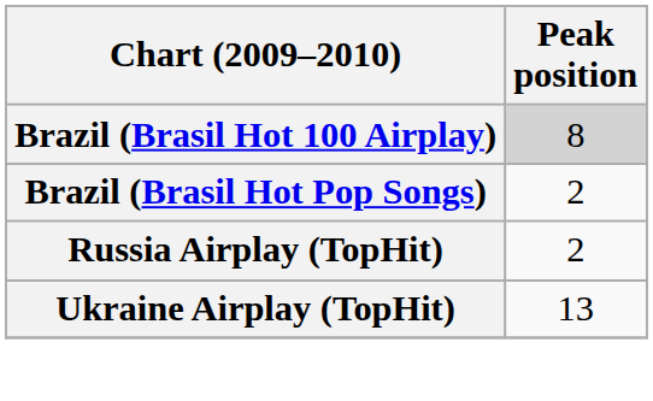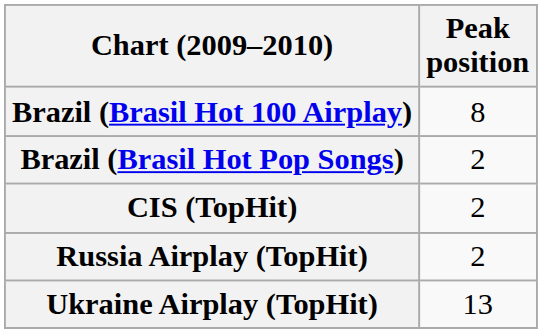 <table class="wikitable sortable plainrowheaders" style="text-align:center">
 <tr>
 <th scope="col">Chart (2009–2010)</th>
 <th scope="col">Peak<br>position</th>
 </tr>
 <tr>
 <th scope="row">Brazil (<a href='#'>Brasil Hot 100 Airplay</a>)</th>
-<td style="background: lightgrey;">8</td>
+<td>8</td>
 </tr>
 <tr>
 <th scope="row">Brazil (<a href='#'>Brasil Hot Pop Songs</a>)</th>
+<td>2</td>
+</tr>
+<tr>
+<th scope="row">CIS (TopHit)</th>
 <td>2</td>
 </tr>
 <tr>
 <th scope="row">Russia Airplay (TopHit)</th>
 <td>2</td>
 </tr>
 <tr>
 <th scope="row">Ukraine Airplay (TopHit)</th>
 <td>13</td>
 </tr>
 <tr>
 </tr>
 </table>
